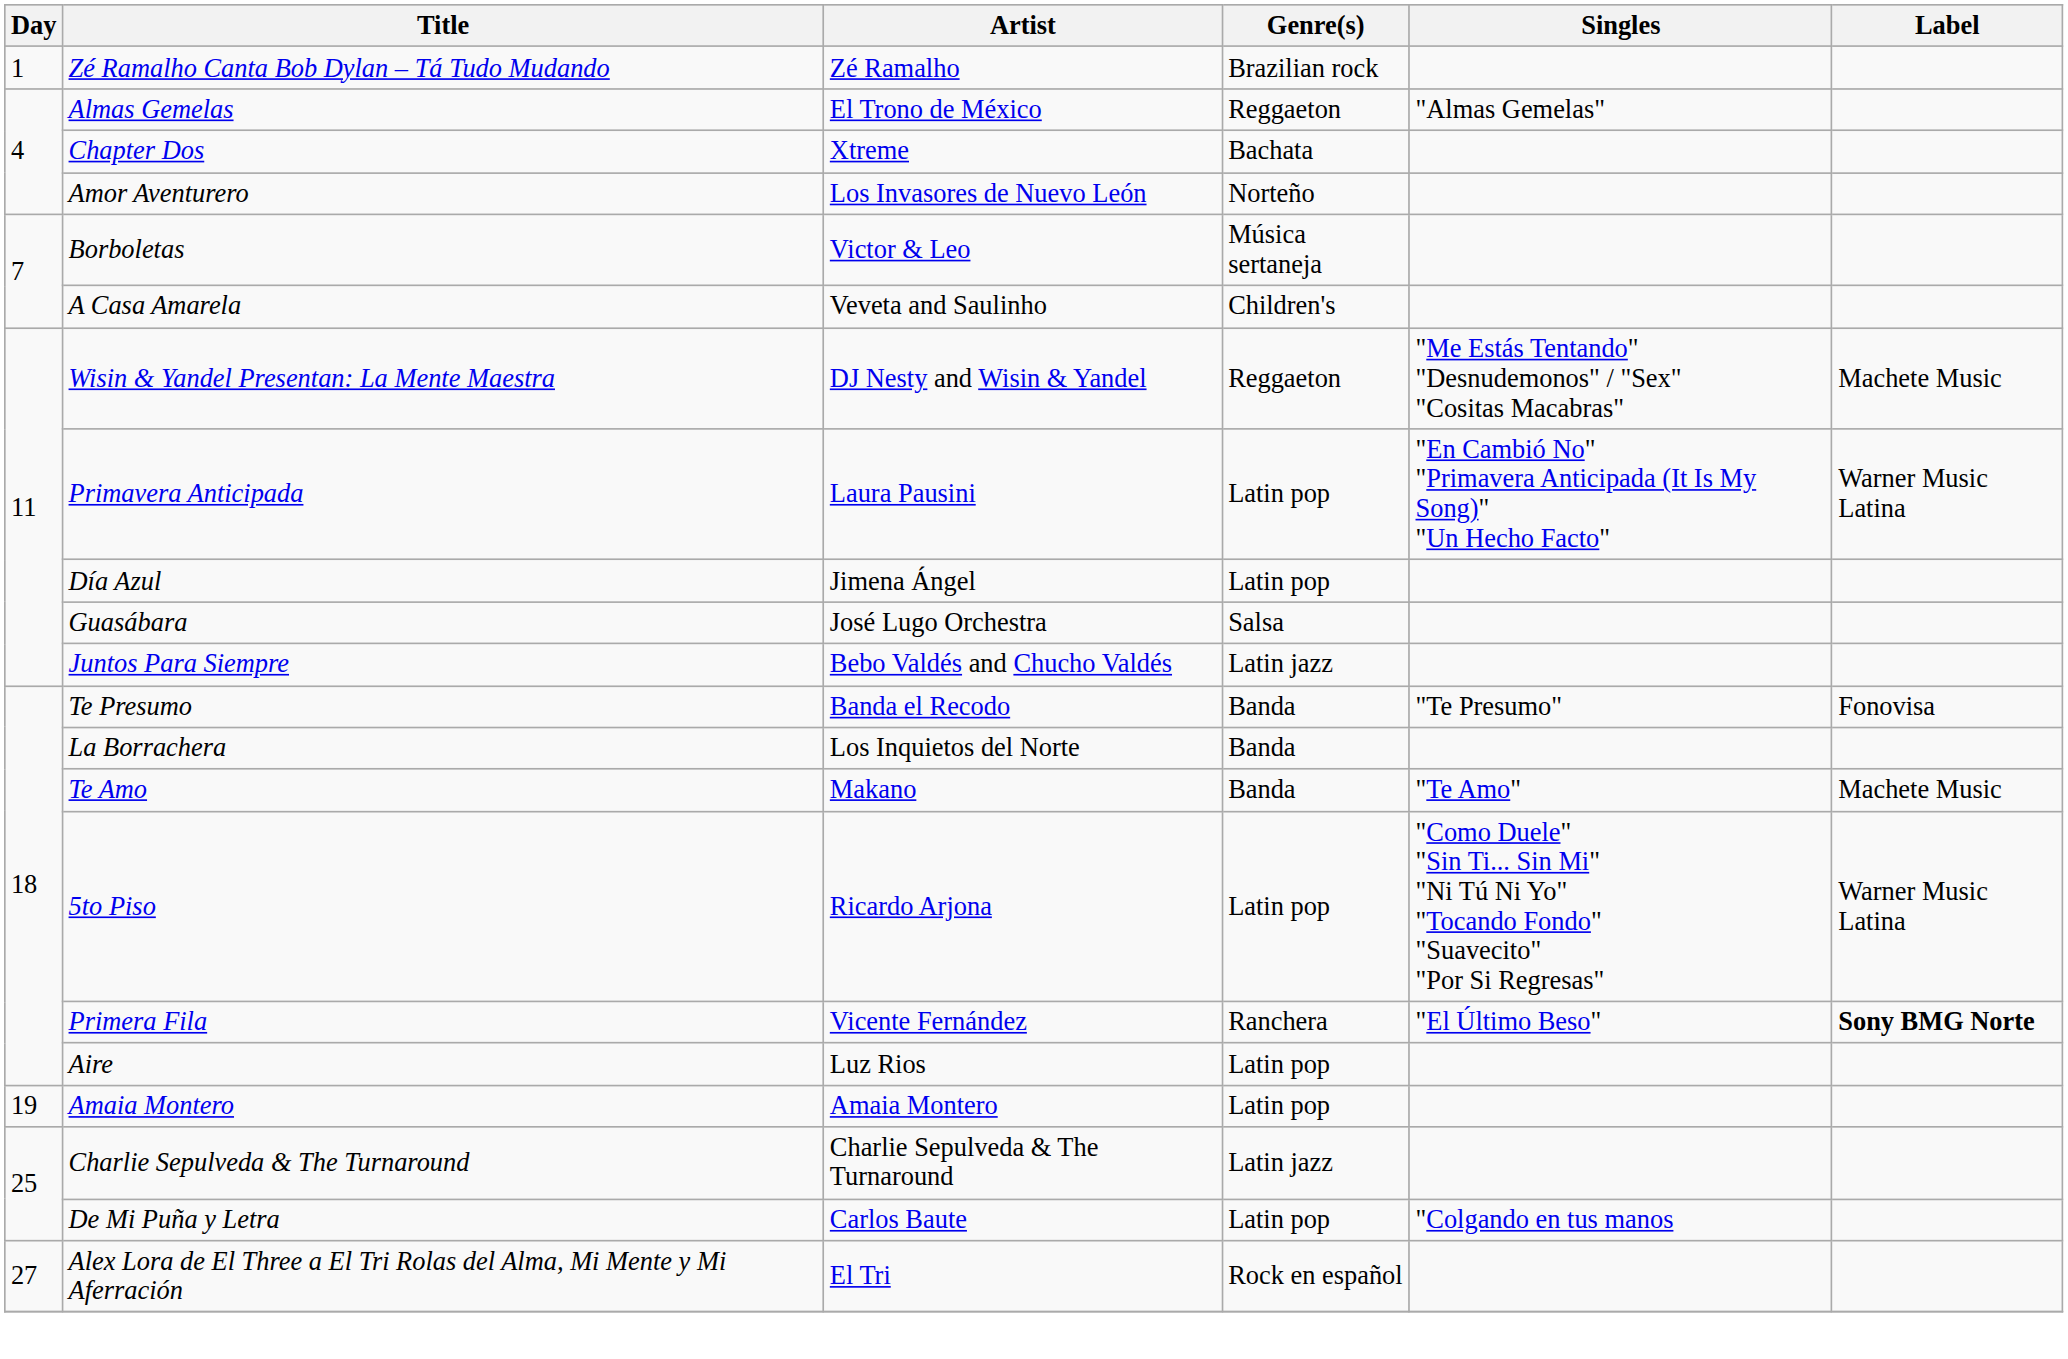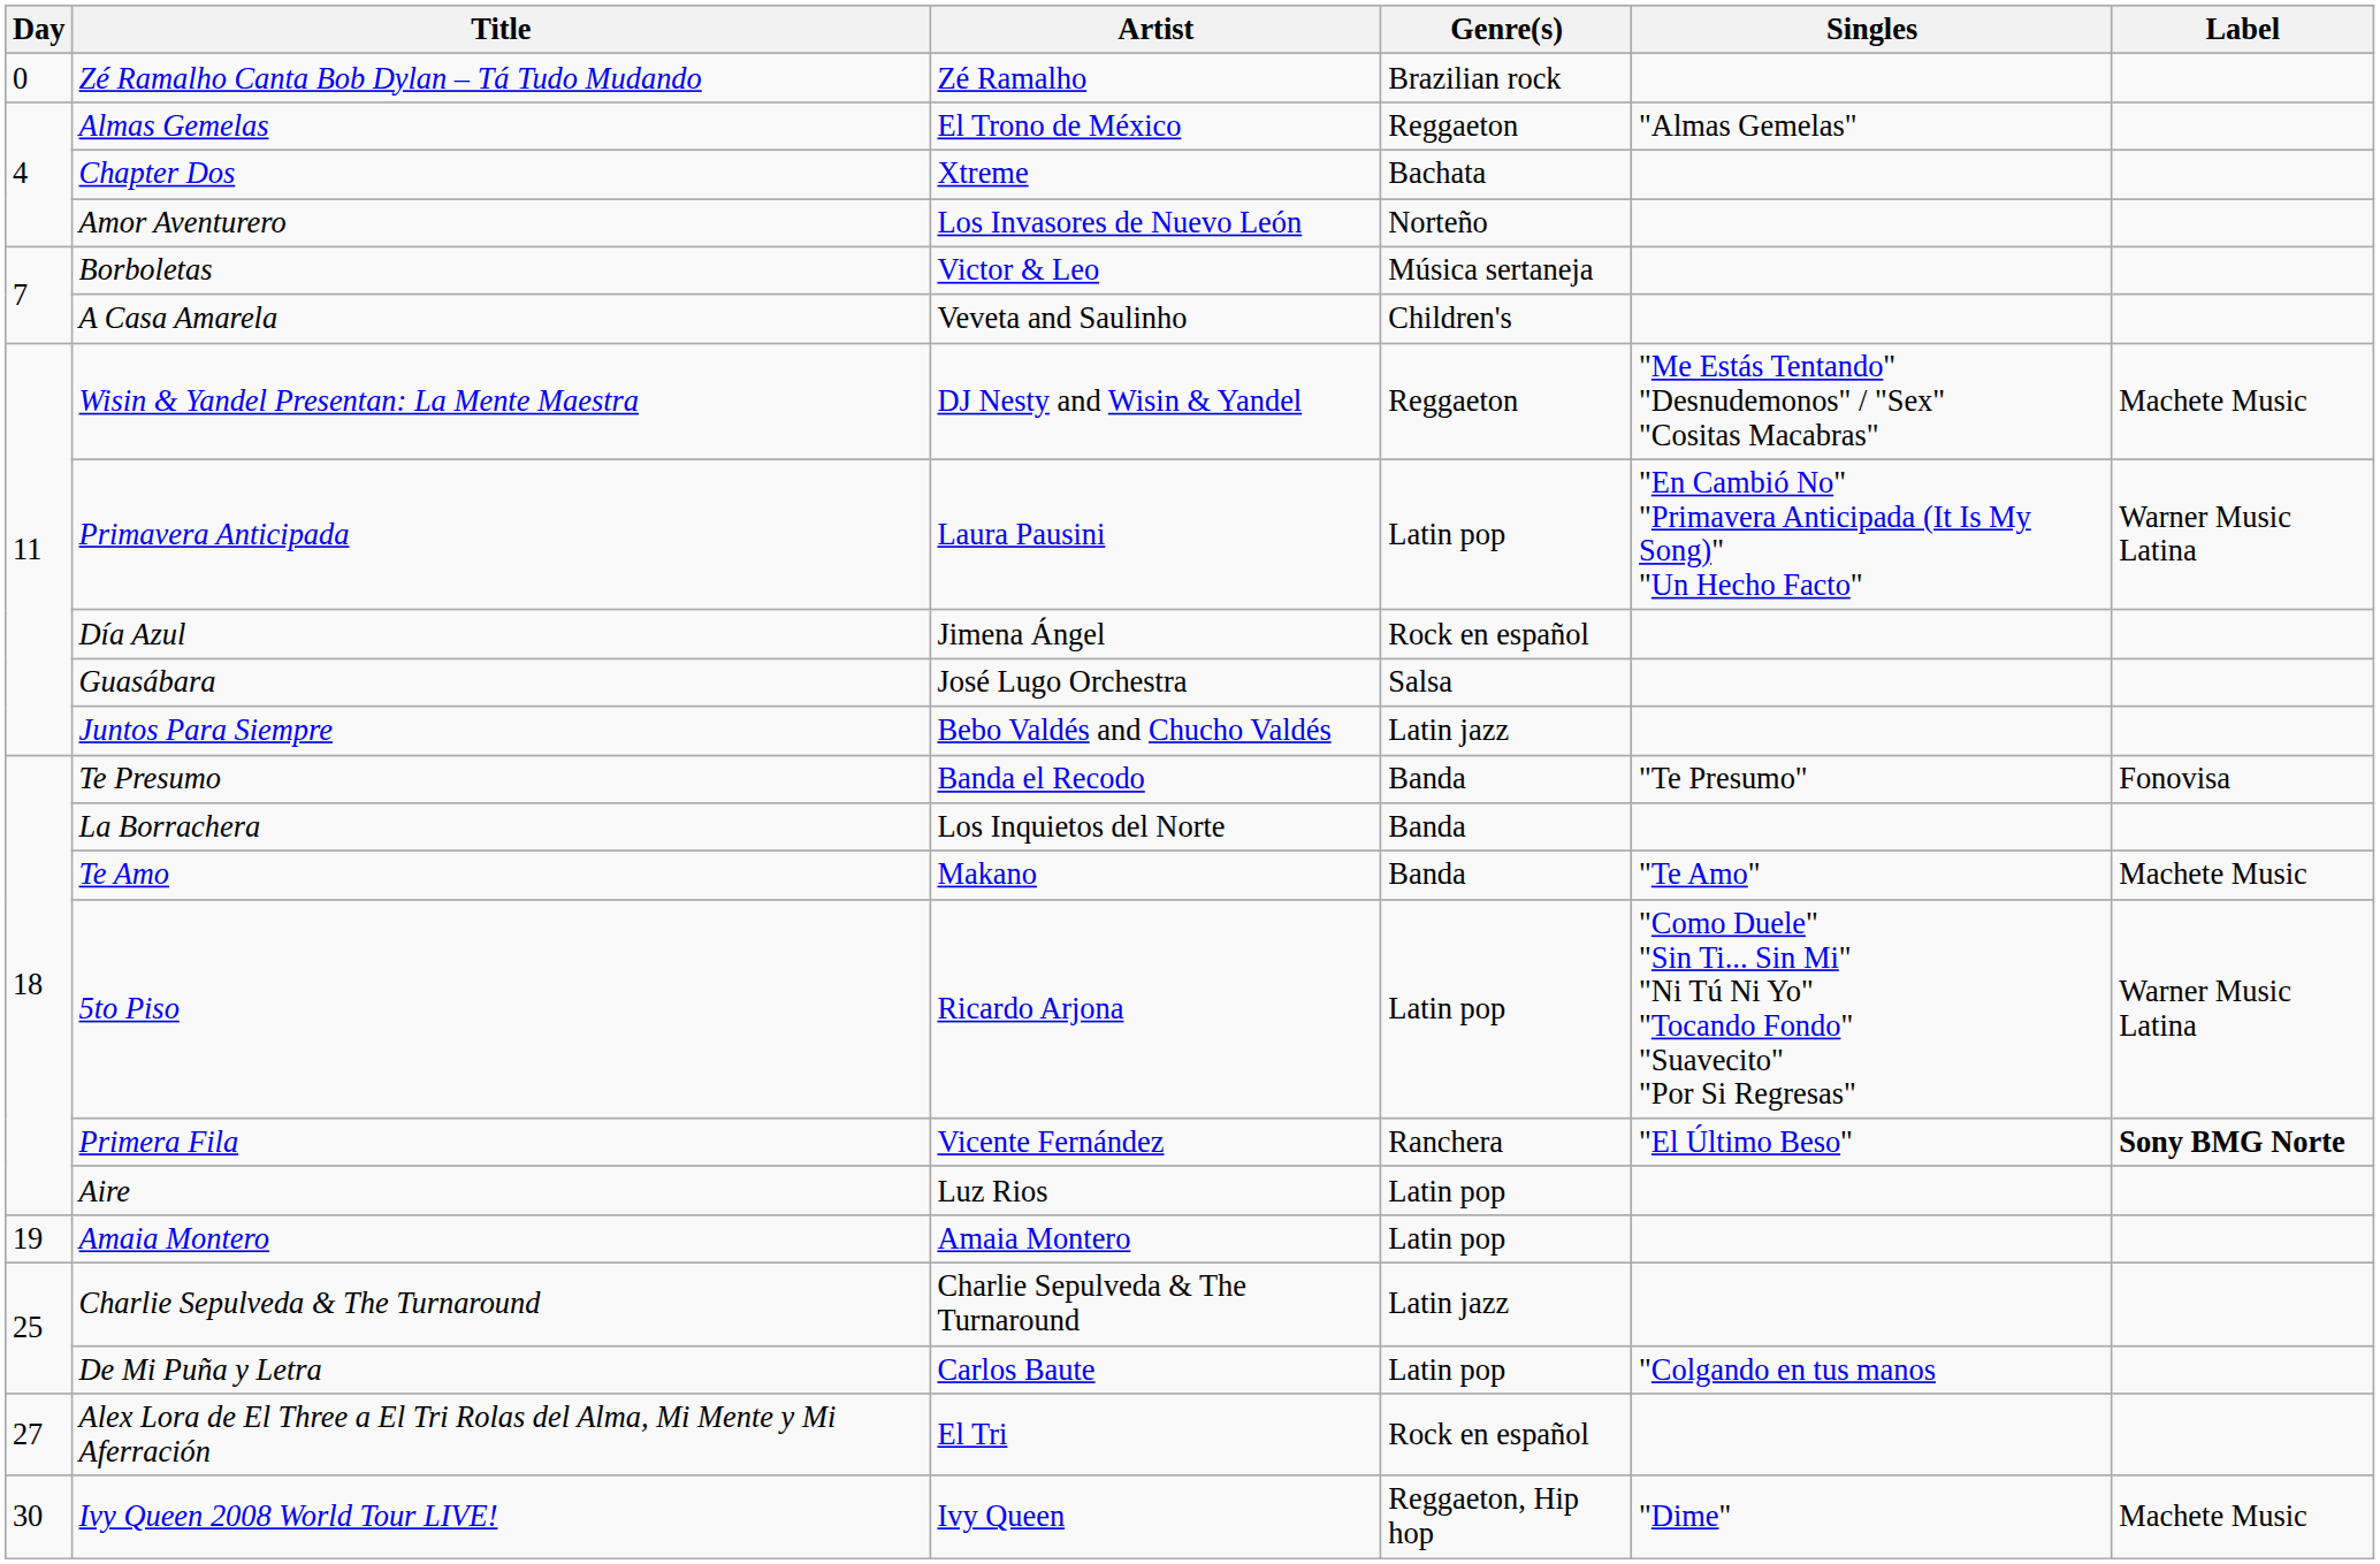 <table class="wikitable sortable" style="text-align: left;">
 <tr>
 <th>Day</th>
 <th>Title</th>
 <th>Artist</th>
 <th>Genre(s)</th>
 <th>Singles</th>
 <th>Label</th>
 </tr>
 <tr>
-<td>1</td>
+<td>0</td>
 <td><em><a href='#'>Zé Ramalho Canta Bob Dylan – Tá Tudo Mudando</a></em></td>
 <td><a href='#'>Zé Ramalho</a></td>
 <td>Brazilian rock</td>
 <td></td>
 <td></td>
 </tr>
 <tr>
 <td rowspan="3">4</td>
 <td><em><a href='#'>Almas Gemelas</a></em></td>
 <td><a href='#'>El Trono de México</a></td>
 <td>Reggaeton</td>
 <td>"Almas Gemelas"</td>
 <td></td>
 </tr>
 <tr>
 <td><em><a href='#'>Chapter Dos</a></em></td>
 <td><a href='#'>Xtreme</a></td>
 <td>Bachata</td>
 <td></td>
 <td></td>
 </tr>
 <tr>
 <td><em>Amor Aventurero</em></td>
 <td><a href='#'>Los Invasores de Nuevo León</a></td>
 <td>Norteño</td>
 <td></td>
 <td></td>
 </tr>
 <tr>
 <td rowspan="2">7</td>
 <td><em>Borboletas</em></td>
 <td><a href='#'>Victor & Leo</a></td>
 <td>Música sertaneja</td>
 <td></td>
 <td></td>
 </tr>
 <tr>
 <td><em>A Casa Amarela</em></td>
 <td>Veveta and Saulinho</td>
 <td>Children's</td>
 <td></td>
 <td></td>
 </tr>
 <tr>
 <td rowspan="5">11</td>
 <td><em><a href='#'>Wisin & Yandel Presentan: La Mente Maestra</a></em></td>
 <td><a href='#'>DJ Nesty</a> and <a href='#'>Wisin & Yandel</a></td>
 <td>Reggaeton</td>
 <td>"<a href='#'>Me Estás Tentando</a>"<br>"Desnudemonos" / "Sex"<br>"Cositas Macabras"</td>
 <td>Machete Music</td>
 </tr>
 <tr>
 <td><em><a href='#'>Primavera Anticipada</a></em></td>
 <td><a href='#'>Laura Pausini</a></td>
 <td>Latin pop</td>
 <td>"<a href='#'>En Cambió No</a>"<br>"<a href='#'>Primavera Anticipada (It Is My Song)</a>"<br>"<a href='#'>Un Hecho Facto</a>"</td>
 <td>Warner Music Latina</td>
 </tr>
 <tr>
 <td><em>Día Azul</em></td>
 <td>Jimena Ángel</td>
-<td>Latin pop</td>
+<td>Rock en español</td>
 <td></td>
 <td></td>
 </tr>
 <tr>
 <td><em>Guasábara</em></td>
 <td>José Lugo Orchestra</td>
 <td>Salsa</td>
 <td></td>
 <td></td>
 </tr>
 <tr>
 <td><em><a href='#'>Juntos Para Siempre</a></em></td>
 <td><a href='#'>Bebo Valdés</a> and <a href='#'>Chucho Valdés</a></td>
 <td>Latin jazz</td>
 <td></td>
 <td></td>
 </tr>
 <tr>
 <td rowspan="6">18</td>
 <td><em>Te Presumo</em></td>
 <td><a href='#'>Banda el Recodo</a></td>
 <td>Banda</td>
 <td>"Te Presumo"</td>
 <td>Fonovisa</td>
 </tr>
 <tr>
 <td><em>La Borrachera</em></td>
 <td>Los Inquietos del Norte</td>
 <td>Banda</td>
 <td></td>
 <td></td>
 </tr>
 <tr>
 <td><em><a href='#'>Te Amo</a></em></td>
 <td><a href='#'>Makano</a></td>
 <td>Banda</td>
 <td>"<a href='#'>Te Amo</a>"</td>
 <td>Machete Music</td>
 </tr>
 <tr>
 <td><em><a href='#'>5to Piso</a></em></td>
 <td><a href='#'>Ricardo Arjona</a></td>
 <td>Latin pop</td>
 <td>"<a href='#'>Como Duele</a>"<br>"<a href='#'>Sin Ti... Sin Mi</a>"<br>"Ni Tú Ni Yo"<br>"<a href='#'>Tocando Fondo</a>"<br>"Suavecito"<br>"Por Si Regresas"</td>
 <td>Warner Music Latina</td>
 </tr>
 <tr>
 <td><em><a href='#'>Primera Fila</a></em></td>
 <td><a href='#'>Vicente Fernández</a></td>
 <td>Ranchera</td>
 <td>"<a href='#'>El Último Beso</a>"</td>
 <td><strong>Sony BMG Norte</strong></td>
 </tr>
 <tr>
 <td><em>Aire</em></td>
 <td>Luz Rios</td>
 <td>Latin pop</td>
 <td></td>
 <td></td>
 </tr>
 <tr>
 <td>19</td>
 <td><em><a href='#'>Amaia Montero</a></em></td>
 <td><a href='#'>Amaia Montero</a></td>
 <td>Latin pop</td>
 <td></td>
 <td></td>
 </tr>
 <tr>
 <td rowspan="2">25</td>
 <td><em>Charlie Sepulveda & The Turnaround</em></td>
 <td>Charlie Sepulveda & The Turnaround</td>
 <td>Latin jazz</td>
 <td></td>
 <td></td>
 </tr>
 <tr>
 <td><em>De Mi Puña y Letra</em></td>
 <td><a href='#'>Carlos Baute</a></td>
 <td>Latin pop</td>
 <td>"<a href='#'>Colgando en tus manos</a></td>
 <td></td>
 </tr>
 <tr>
 <td>27</td>
 <td><em>Alex Lora de El Three a El Tri Rolas del Alma, Mi Mente y Mi Aferración</em></td>
 <td><a href='#'>El Tri</a></td>
 <td>Rock en español</td>
 <td></td>
 <td></td>
 </tr>
 <tr>
+<td>30</td>
+<td><em><a href='#'>Ivy Queen 2008 World Tour LIVE!</a></em></td>
+<td><a href='#'>Ivy Queen</a></td>
+<td>Reggaeton, Hip hop</td>
+<td>"<a href='#'>Dime</a>"</td>
+<td>Machete Music</td>
+</tr>
+<tr>
 </tr>
 </table>
